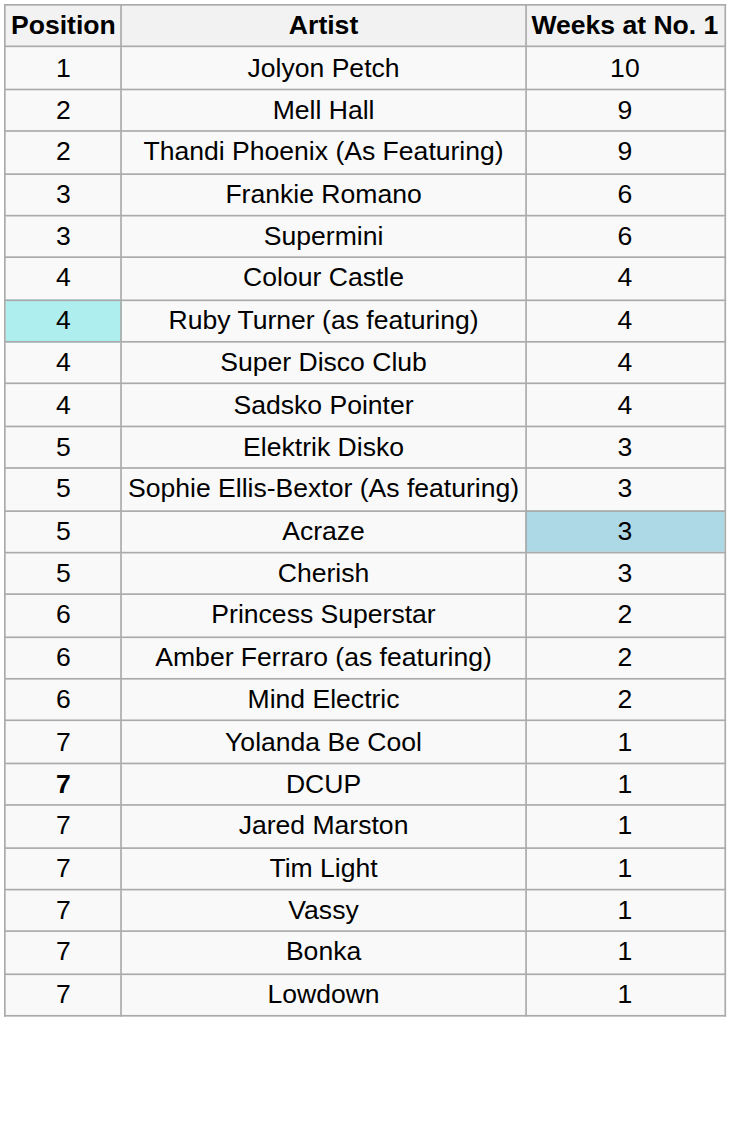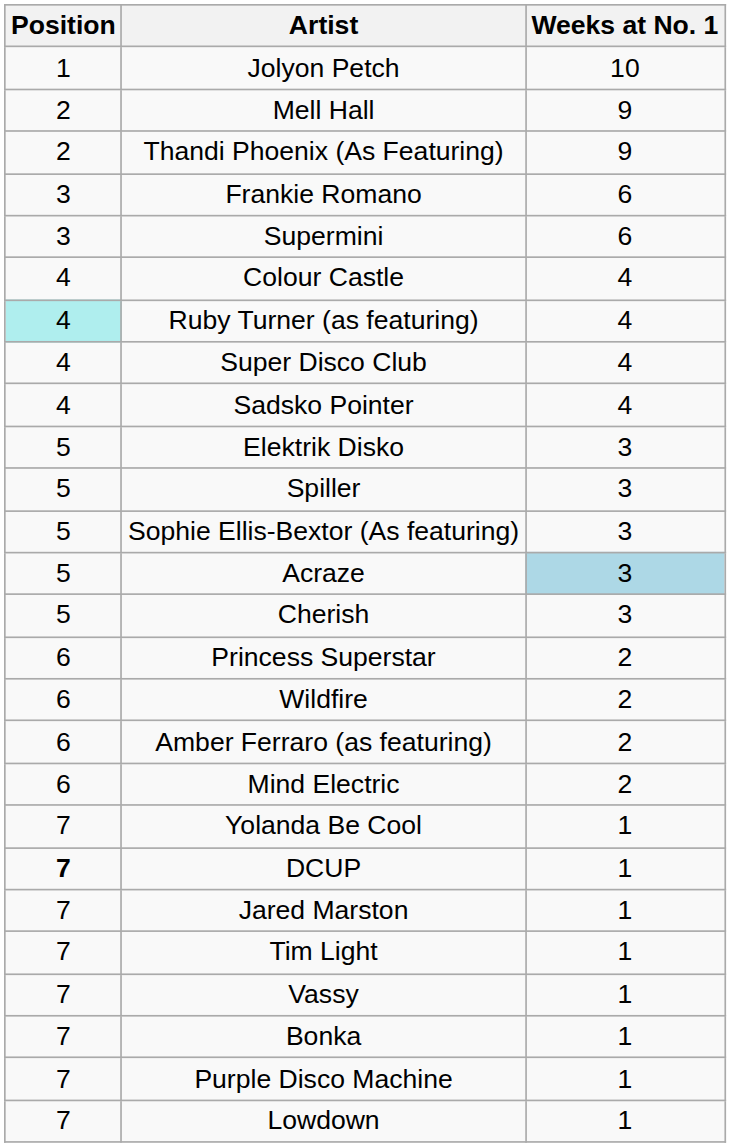 <table class="wikitable">
 <tr>
 <th style="text-align: center;">Position</th>
 <th style="text-align: center;">Artist</th>
 <th style="text-align: center;">Weeks at No. 1</th>
 </tr>
 <tr>
 <td style="text-align: center;">1</td>
 <td style="text-align: center;">Jolyon Petch</td>
 <td style="text-align: center;">10</td>
 </tr>
 <tr>
 <td style="text-align: center;">2</td>
 <td style="text-align: center;">Mell Hall</td>
 <td style="text-align: center;">9</td>
 </tr>
 <tr>
 <td style="text-align: center;">2</td>
 <td style="text-align: center;">Thandi Phoenix (As Featuring)</td>
 <td style="text-align: center;">9</td>
 </tr>
 <tr>
 <td style="text-align: center;">3</td>
 <td style="text-align: center;">Frankie Romano</td>
 <td style="text-align: center;">6</td>
 </tr>
 <tr>
 <td style="text-align: center;">3</td>
 <td style="text-align: center;">Supermini</td>
 <td style="text-align: center;">6</td>
 </tr>
 <tr>
 <td style="text-align: center;">4</td>
 <td style="text-align: center;">Colour Castle</td>
 <td style="text-align: center;">4</td>
 </tr>
 <tr>
 <td style="background: paleturquoise; text-align: center;">4</td>
 <td style="text-align: center;">Ruby Turner (as featuring)</td>
 <td style="text-align: center;">4</td>
 </tr>
 <tr>
 <td style="text-align: center;">4</td>
 <td style="text-align: center;">Super Disco Club</td>
 <td style="text-align: center;">4</td>
 </tr>
 <tr>
 <td style="text-align: center;">4</td>
 <td style="text-align: center;">Sadsko Pointer</td>
 <td style="text-align: center;">4</td>
 </tr>
 <tr>
 <td style="text-align: center;">5</td>
 <td style="text-align: center;">Elektrik Disko</td>
 <td style="text-align: center;">3</td>
 </tr>
 <tr>
 <td style="text-align: center;">5</td>
+<td style="text-align: center;">Spiller</td>
+<td style="text-align: center;">3</td>
+</tr>
+<tr>
+<td style="text-align: center;">5</td>
 <td style="text-align: center;">Sophie Ellis-Bextor (As featuring)</td>
 <td style="text-align: center;">3</td>
 </tr>
 <tr>
 <td style="text-align: center;">5</td>
 <td style="text-align: center;">Acraze</td>
 <td style="background: lightblue; text-align: center;">3</td>
 </tr>
 <tr>
 <td style="text-align: center;">5</td>
 <td style="text-align: center;">Cherish</td>
 <td style="text-align: center;">3</td>
 </tr>
 <tr>
 <td style="text-align: center;">6</td>
 <td style="text-align: center;">Princess Superstar</td>
+<td style="text-align: center;">2</td>
+</tr>
+<tr>
+<td style="text-align: center;">6</td>
+<td style="text-align: center;">Wildfire</td>
 <td style="text-align: center;">2</td>
 </tr>
 <tr>
 <td style="text-align: center;">6</td>
 <td style="text-align: center;">Amber Ferraro (as featuring)</td>
 <td style="text-align: center;">2</td>
 </tr>
 <tr>
 <td style="text-align: center;">6</td>
 <td style="text-align: center;">Mind Electric</td>
 <td style="text-align: center;">2</td>
 </tr>
 <tr>
 <td style="text-align: center;">7</td>
 <td style="text-align: center;">Yolanda Be Cool</td>
 <td style="text-align: center;">1</td>
 </tr>
 <tr>
 <td style="text-align: center;"><strong>7</strong></td>
 <td style="text-align: center;">DCUP</td>
 <td style="text-align: center;">1</td>
 </tr>
 <tr>
 <td style="text-align: center;">7</td>
 <td style="text-align: center;">Jared Marston</td>
 <td style="text-align: center;">1</td>
 </tr>
 <tr>
 <td style="text-align: center;">7</td>
 <td style="text-align: center;">Tim Light</td>
 <td style="text-align: center;">1</td>
 </tr>
 <tr>
 <td style="text-align: center;">7</td>
 <td style="text-align: center;">Vassy</td>
 <td style="text-align: center;">1</td>
 </tr>
 <tr>
 <td style="text-align: center;">7</td>
 <td style="text-align: center;">Bonka</td>
 <td style="text-align: center;">1</td>
 </tr>
 <tr>
 <td style="text-align: center;">7</td>
+<td style="text-align: center;">Purple Disco Machine</td>
+<td style="text-align: center;">1</td>
+</tr>
+<tr>
+<td style="text-align: center;">7</td>
 <td style="text-align: center;">Lowdown</td>
 <td style="text-align: center;">1</td>
 </tr>
 </table>
